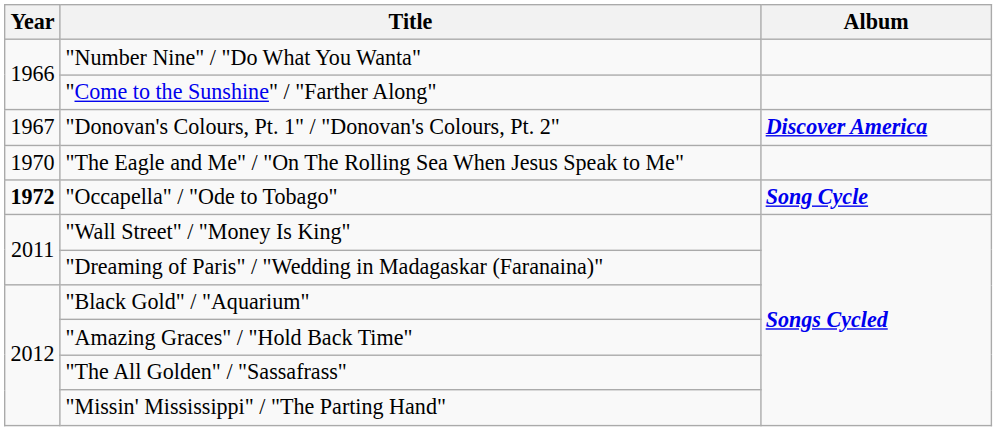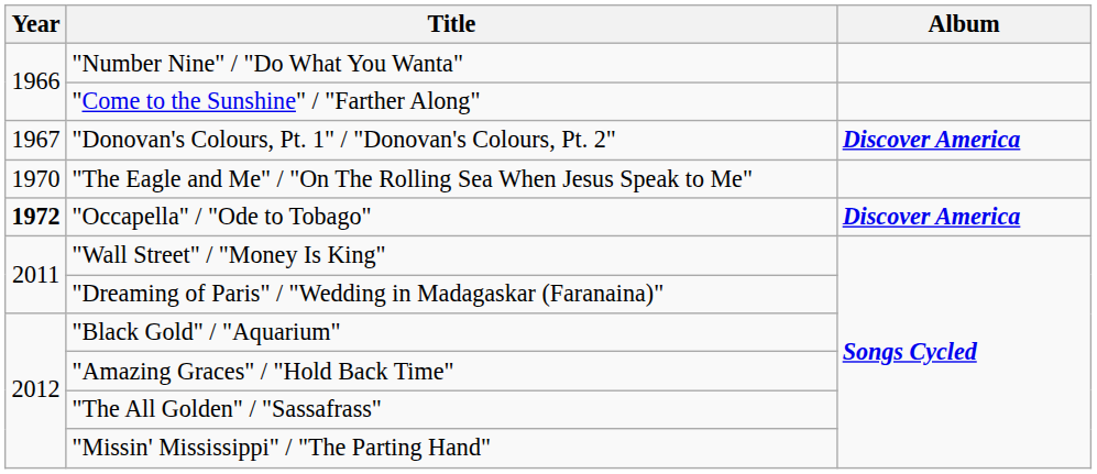 <table class="wikitable">
 <tr>
 <th width="33">Year</th>
 <th width="500">Title</th>
 <th width="160">Album</th>
 </tr>
 <tr>
 <td align="center" rowspan="2">1966</td>
 <td>"Number Nine" / "Do What You Wanta"</td>
 <td></td>
 </tr>
 <tr>
 <td>"<a href='#'>Come to the Sunshine</a>" / "Farther Along"</td>
 <td></td>
 </tr>
 <tr>
 <td align="center">1967</td>
 <td>"Donovan's Colours, Pt. 1" / "Donovan's Colours, Pt. 2"</td>
 <td align="left"><strong><em><a href='#'>Discover America</a></em></strong></td>
 </tr>
 <tr>
 <td align="center">1970</td>
 <td>"The Eagle and Me" / "On The Rolling Sea When Jesus Speak to Me"</td>
 <td></td>
 </tr>
 <tr>
 <td align="center"><strong>1972</strong></td>
 <td>"Occapella" / "Ode to Tobago"</td>
-<td align="left"><strong><em><a href='#'>Song Cycle</a></em></strong></td>
+<td align="left"><strong><em><a href='#'>Discover America</a></em></strong></td>
 </tr>
 <tr>
 <td align="center" rowspan="2">2011</td>
 <td>"Wall Street" / "Money Is King"</td>
 <td align="left" rowspan="6"><strong><em><a href='#'>Songs Cycled</a></em></strong></td>
 </tr>
 <tr>
 <td>"Dreaming of Paris" / "Wedding in Madagaskar (Faranaina)"</td>
 </tr>
 <tr>
 <td align="center" rowspan="4">2012</td>
 <td>"Black Gold" / "Aquarium"</td>
 </tr>
 <tr>
 <td>"Amazing Graces" / "Hold Back Time"</td>
 </tr>
 <tr>
 <td>"The All Golden" / "Sassafrass"</td>
 </tr>
 <tr>
 <td>"Missin' Mississippi" / "The Parting Hand"</td>
 </tr>
 </table>
